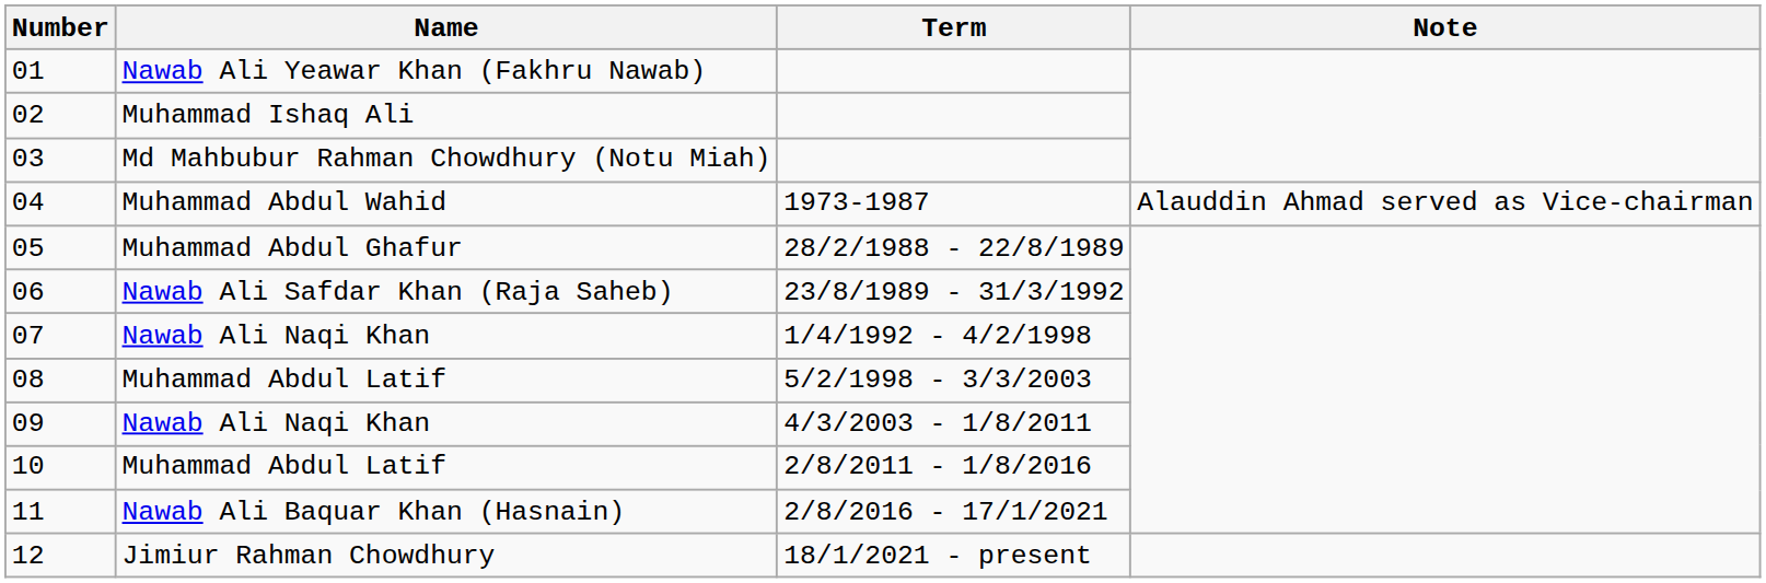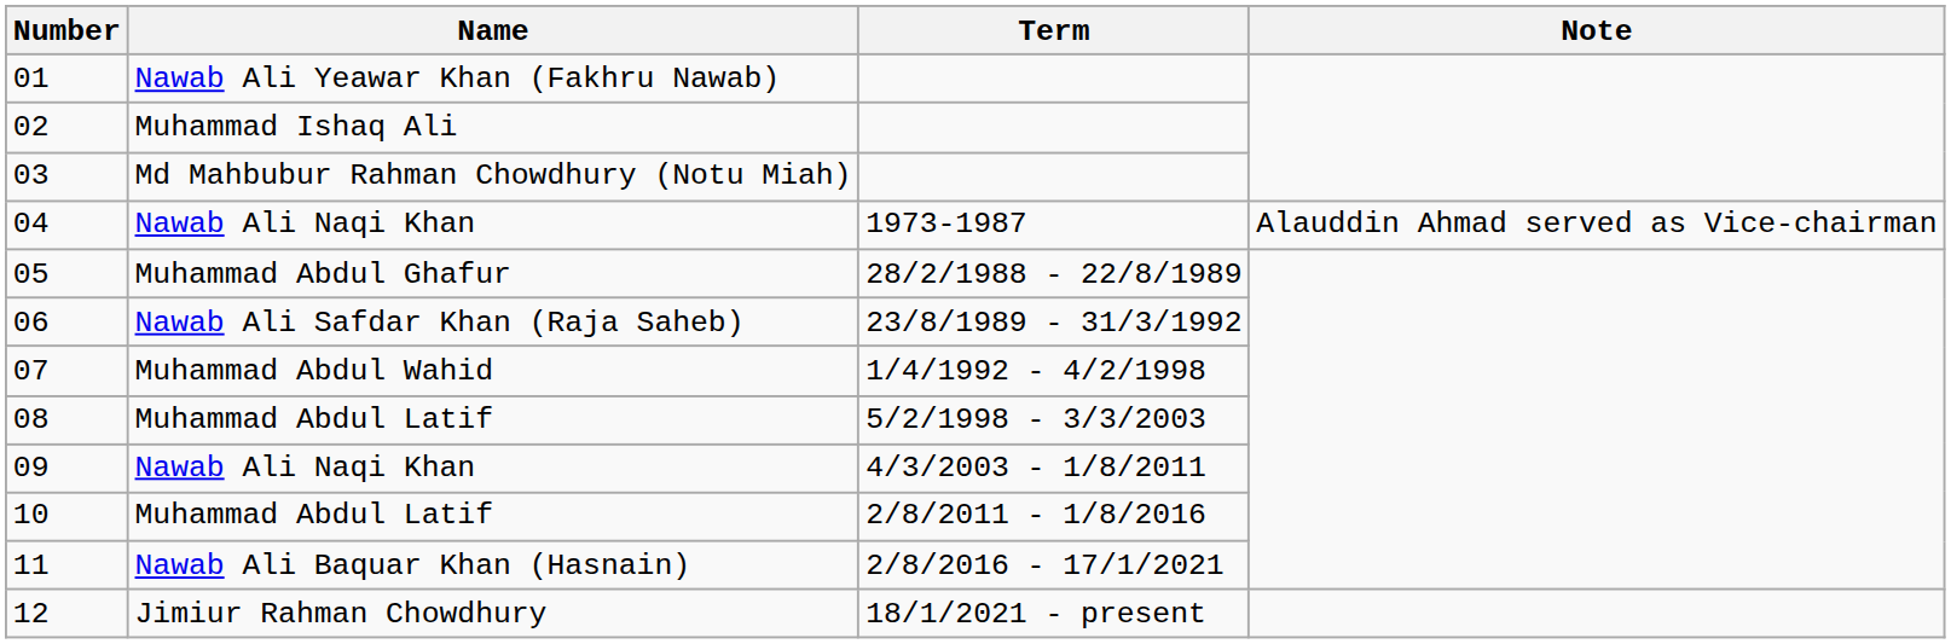 <table class="wikitable">
 <tr>
 <th>Number</th>
 <th>Name</th>
 <th>Term</th>
 <th>Note</th>
 </tr>
 <tr>
 <td>01</td>
 <td><a href='#'>Nawab</a> Ali Yeawar Khan (Fakhru Nawab)</td>
 <td></td>
 </tr>
 <tr>
 <td>02</td>
 <td>Muhammad Ishaq Ali</td>
 <td></td>
 </tr>
 <tr>
 <td>03</td>
 <td>Md Mahbubur Rahman Chowdhury (Notu Miah)</td>
 <td></td>
 </tr>
 <tr>
 <td>04</td>
-<td>Muhammad Abdul Wahid</td>
+<td><a href='#'>Nawab</a> Ali Naqi Khan</td>
 <td>1973-1987</td>
 <td>Alauddin Ahmad served as Vice-chairman</td>
 </tr>
 <tr>
 <td>05</td>
 <td>Muhammad Abdul Ghafur</td>
 <td>28/2/1988 - 22/8/1989</td>
 </tr>
 <tr>
 <td>06</td>
 <td><a href='#'>Nawab</a> Ali Safdar Khan (Raja Saheb)</td>
 <td>23/8/1989 - 31/3/1992</td>
 </tr>
 <tr>
 <td>07</td>
-<td><a href='#'>Nawab</a> Ali Naqi Khan</td>
+<td>Muhammad Abdul Wahid</td>
 <td>1/4/1992 - 4/2/1998</td>
 </tr>
 <tr>
 <td>08</td>
 <td>Muhammad Abdul Latif</td>
 <td>5/2/1998 - 3/3/2003</td>
 </tr>
 <tr>
 <td>09</td>
 <td><a href='#'>Nawab</a> Ali Naqi Khan</td>
 <td>4/3/2003 - 1/8/2011</td>
 </tr>
 <tr>
 <td>10</td>
 <td>Muhammad Abdul Latif</td>
 <td>2/8/2011 - 1/8/2016</td>
 </tr>
 <tr>
 <td>11</td>
 <td><a href='#'>Nawab</a> Ali Baquar Khan (Hasnain)</td>
 <td>2/8/2016 - 17/1/2021</td>
 </tr>
 <tr>
 <td>12</td>
 <td>Jimiur Rahman Chowdhury</td>
 <td>18/1/2021 - present</td>
 <td></td>
 </tr>
 </table>
